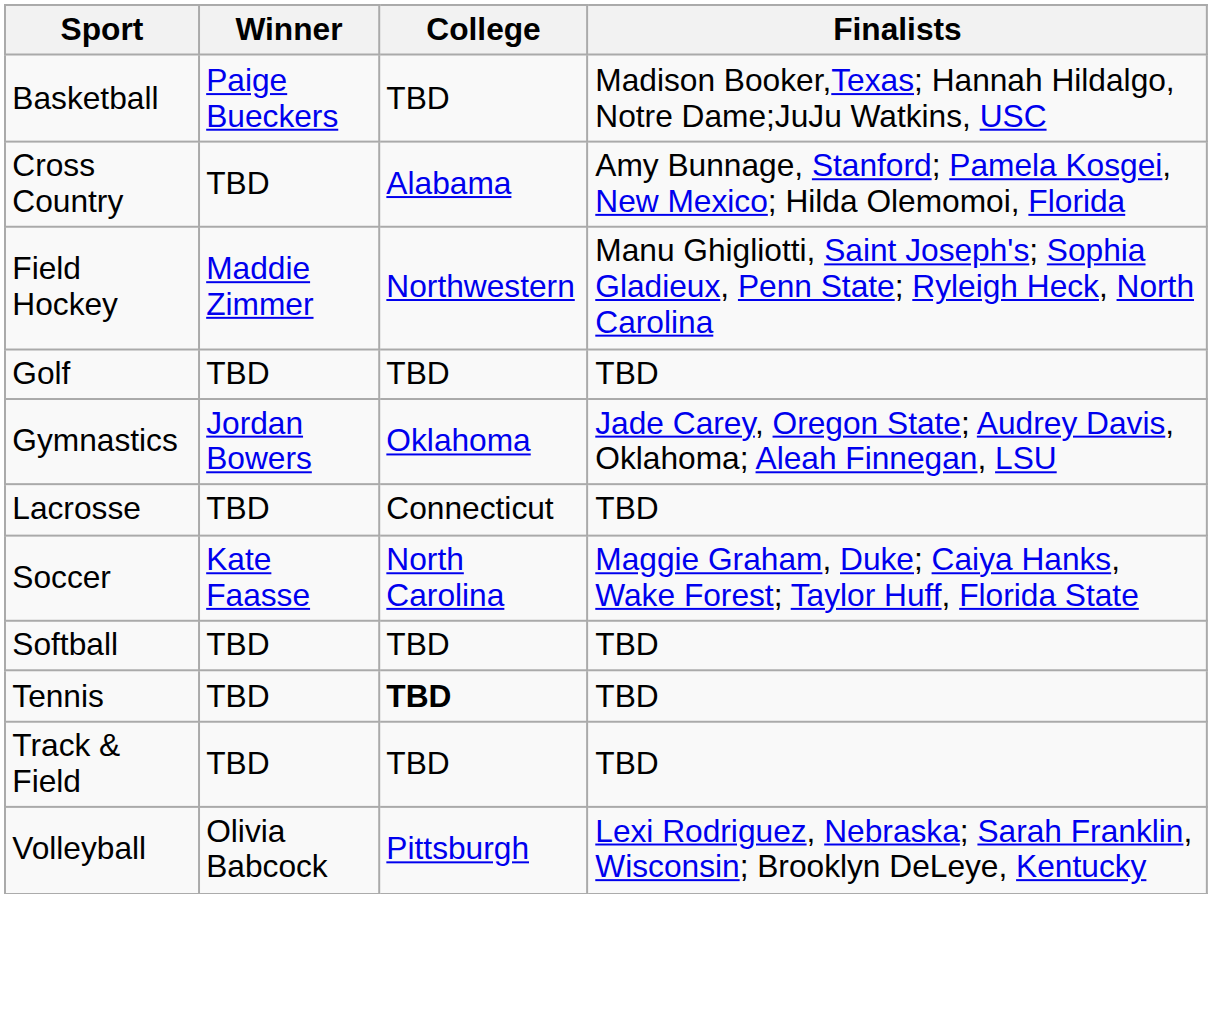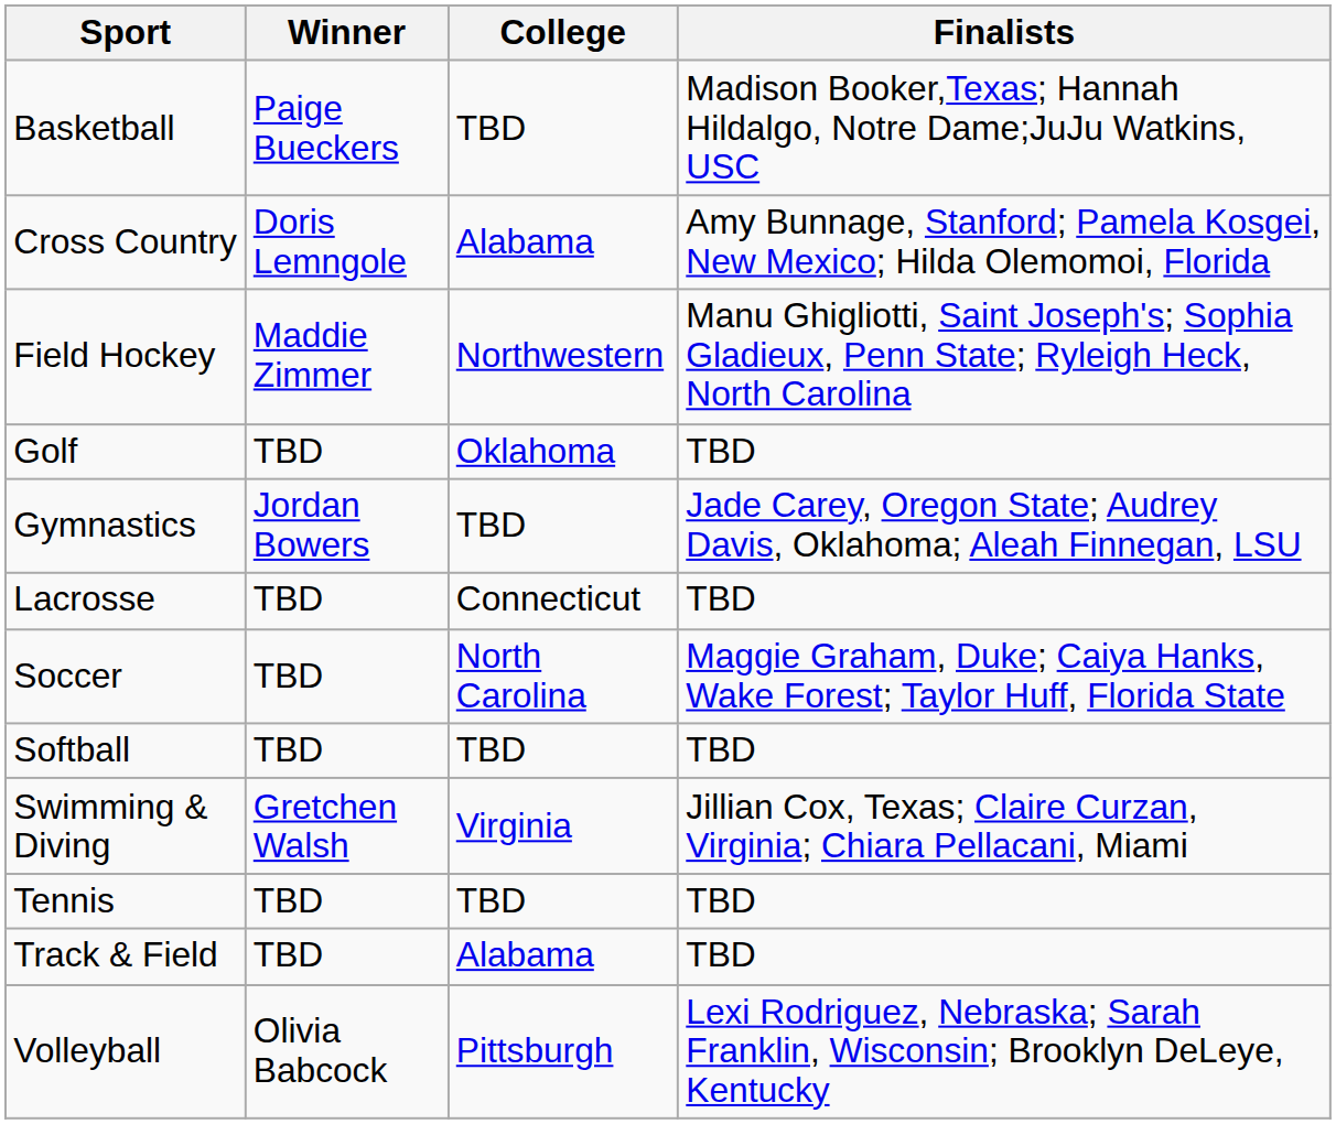 <table class="wikitable">
 <tr>
 <th>Sport</th>
 <th>Winner</th>
 <th>College</th>
 <th>Finalists</th>
 </tr>
 <tr>
 <td>Basketball</td>
 <td><a href='#'>Paige Bueckers</a></td>
 <td>TBD</td>
 <td>Madison Booker,<a href='#'>Texas</a>; Hannah Hildalgo, Notre Dame;JuJu Watkins, <a href='#'>USC</a></td>
 </tr>
 <tr>
 <td>Cross Country</td>
-<td>TBD</td>
+<td><a href='#'>Doris Lemngole</a></td>
 <td><a href='#'>Alabama</a></td>
 <td>Amy Bunnage, <a href='#'>Stanford</a>; <a href='#'>Pamela Kosgei</a>, <a href='#'>New Mexico</a>; Hilda Olemomoi, <a href='#'>Florida</a></td>
 </tr>
 <tr>
 <td>Field Hockey</td>
 <td><a href='#'>Maddie Zimmer</a></td>
 <td><a href='#'>Northwestern</a></td>
 <td>Manu Ghigliotti, <a href='#'>Saint Joseph's</a>; <a href='#'>Sophia Gladieux</a>, <a href='#'>Penn State</a>; <a href='#'>Ryleigh Heck</a>, <a href='#'>North Carolina</a></td>
 </tr>
 <tr>
 <td>Golf</td>
 <td>TBD</td>
-<td>TBD</td>
+<td><a href='#'>Oklahoma</a></td>
 <td>TBD</td>
 </tr>
 <tr>
 <td>Gymnastics</td>
 <td><a href='#'>Jordan Bowers</a></td>
-<td><a href='#'>Oklahoma</a></td>
+<td>TBD</td>
 <td><a href='#'>Jade Carey</a>, <a href='#'>Oregon State</a>; <a href='#'>Audrey Davis</a>, Oklahoma; <a href='#'>Aleah Finnegan</a>, <a href='#'>LSU</a></td>
 </tr>
 <tr>
 <td>Lacrosse</td>
 <td>TBD</td>
 <td>Connecticut</td>
 <td>TBD</td>
 </tr>
 <tr>
 <td>Soccer</td>
-<td><a href='#'>Kate Faasse</a></td>
+<td>TBD</td>
 <td><a href='#'>North Carolina</a></td>
 <td><a href='#'>Maggie Graham</a>, <a href='#'>Duke</a>; <a href='#'>Caiya Hanks</a>, <a href='#'>Wake Forest</a>; <a href='#'>Taylor Huff</a>, <a href='#'>Florida State</a></td>
 </tr>
 <tr>
 <td>Softball</td>
 <td>TBD</td>
 <td>TBD</td>
 <td>TBD</td>
 </tr>
 <tr>
+<td>Swimming & Diving</td>
+<td><a href='#'>Gretchen Walsh</a></td>
+<td><a href='#'>Virginia</a></td>
+<td>Jillian Cox, Texas; <a href='#'>Claire Curzan</a>, <a href='#'>Virginia</a>; <a href='#'>Chiara Pellacani</a>, Miami</td>
+</tr>
+<tr>
 <td>Tennis</td>
 <td>TBD</td>
-<td><strong>TBD</strong></td>
+<td>TBD</td>
 <td>TBD</td>
 </tr>
 <tr>
 <td>Track & Field</td>
 <td>TBD</td>
-<td>TBD</td>
+<td><a href='#'>Alabama</a></td>
 <td>TBD</td>
 </tr>
 <tr>
 <td>Volleyball</td>
 <td>Olivia Babcock</td>
 <td><a href='#'>Pittsburgh</a></td>
 <td><a href='#'>Lexi Rodriguez</a>, <a href='#'>Nebraska</a>; <a href='#'>Sarah Franklin</a>, <a href='#'>Wisconsin</a>; Brooklyn DeLeye, <a href='#'>Kentucky</a></td>
 </tr>
 </table>
